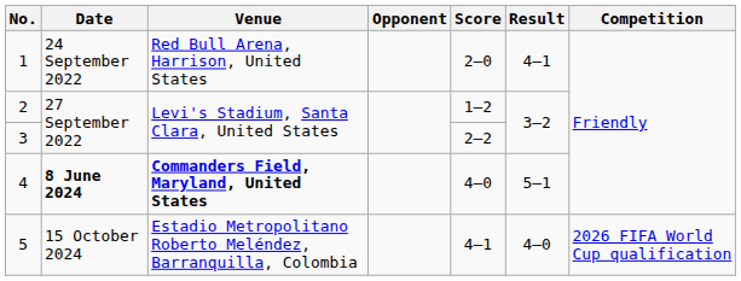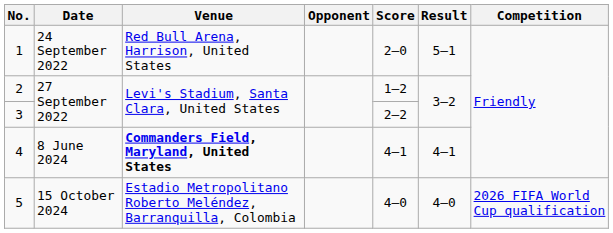 <table class="wikitable sortable">
 <tr>
 <th scope="col">No.</th>
 <th scope="col">Date</th>
 <th scope="col">Venue</th>
 <th scope="col">Opponent</th>
 <th scope="col">Score</th>
 <th scope="col">Result</th>
 <th scope="col">Competition</th>
 </tr>
 <tr>
 <td align="center">1</td>
 <td>24 September 2022</td>
 <td><a href='#'>Red Bull Arena</a>, <a href='#'>Harrison</a>, United States</td>
 <td></td>
 <td align="center">2–0</td>
-<td align="center">4–1</td>
+<td align="center">5–1</td>
 <td rowspan="4"><a href='#'>Friendly</a></td>
 </tr>
 <tr>
 <td align="center">2</td>
 <td rowspan="2">27 September 2022</td>
 <td rowspan="2"><a href='#'>Levi's Stadium</a>, <a href='#'>Santa Clara</a>, United States</td>
 <td rowspan="2"></td>
 <td align="center">1–2</td>
 <td rowspan="2" align="center">3–2</td>
 </tr>
 <tr>
 <td align="center">3</td>
 <td align="center">2–2</td>
 </tr>
 <tr>
 <td align="center">4</td>
-<td><strong>8 June 2024</strong></td>
+<td>8 June 2024</td>
 <td><strong><a href='#'>Commanders Field</a>, <a href='#'>Maryland</a>, United States</strong></td>
 <td></td>
-<td align="center">4–0</td>
-<td align="center">5–1</td>
+<td align="center">4–1</td>
+<td align="center">4–1</td>
 </tr>
 <tr>
 <td align="center">5</td>
 <td>15 October 2024</td>
 <td><a href='#'>Estadio Metropolitano Roberto Meléndez</a>, <a href='#'>Barranquilla</a>, Colombia</td>
 <td></td>
-<td align="center">4–1</td>
+<td align="center">4–0</td>
 <td align="center">4–0</td>
 <td><a href='#'>2026 FIFA World Cup qualification</a></td>
 </tr>
 </table>
